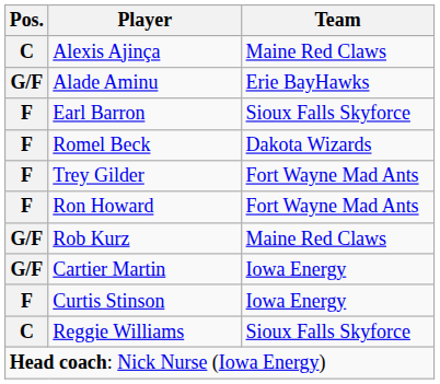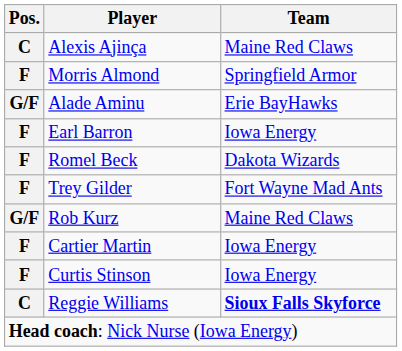 <table class="wikitable">
 <tr>
 <th>Pos.</th>
 <th style="width:150px;">Player</th>
 <th width=150>Team</th>
 </tr>
 <tr>
 <th>C</th>
 <td><a href='#'>Alexis Ajinça</a></td>
 <td><a href='#'>Maine Red Claws</a></td>
 </tr>
 <tr>
+<th>F</th>
+<td><a href='#'>Morris Almond</a></td>
+<td><a href='#'>Springfield Armor</a></td>
+</tr>
+<tr>
 <th>G/F</th>
 <td><a href='#'>Alade Aminu</a></td>
 <td><a href='#'>Erie BayHawks</a></td>
 </tr>
 <tr>
 <th>F</th>
 <td><a href='#'>Earl Barron</a></td>
-<td><a href='#'>Sioux Falls Skyforce</a></td>
+<td><a href='#'>Iowa Energy</a></td>
 </tr>
 <tr>
 <th>F</th>
 <td><a href='#'>Romel Beck</a></td>
 <td><a href='#'>Dakota Wizards</a></td>
 </tr>
 <tr>
 <th>F</th>
 <td><a href='#'>Trey Gilder</a></td>
 <td><a href='#'>Fort Wayne Mad Ants</a></td>
 </tr>
 <tr>
-<th>F</th>
-<td><a href='#'>Ron Howard</a></td>
-<td><a href='#'>Fort Wayne Mad Ants</a></td>
-</tr>
-<tr>
 <th>G/F</th>
 <td><a href='#'>Rob Kurz</a></td>
 <td><a href='#'>Maine Red Claws</a></td>
 </tr>
 <tr>
-<th>G/F</th>
+<th>F</th>
 <td><a href='#'>Cartier Martin</a></td>
 <td><a href='#'>Iowa Energy</a></td>
 </tr>
 <tr>
 <th>F</th>
 <td><a href='#'>Curtis Stinson</a></td>
 <td><a href='#'>Iowa Energy</a></td>
 </tr>
 <tr>
 <th>C</th>
 <td><a href='#'>Reggie Williams</a></td>
-<td><a href='#'>Sioux Falls Skyforce</a></td>
+<td><strong><a href='#'>Sioux Falls Skyforce</a></strong></td>
 </tr>
 <tr>
 <td colspan="3"><strong>Head coach</strong>: <a href='#'>Nick Nurse</a> (<a href='#'>Iowa Energy</a>)</td>
 </tr>
 </table>
